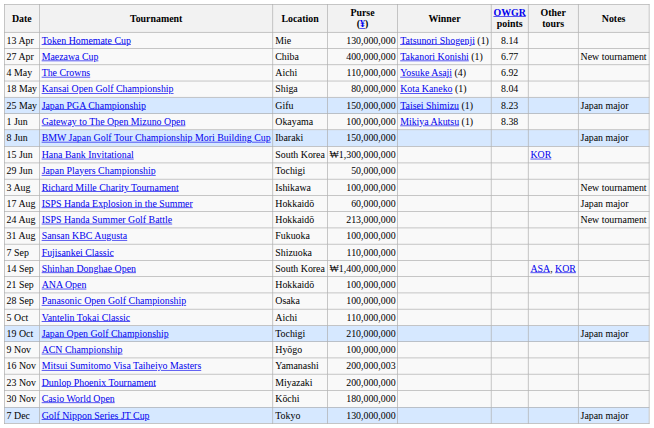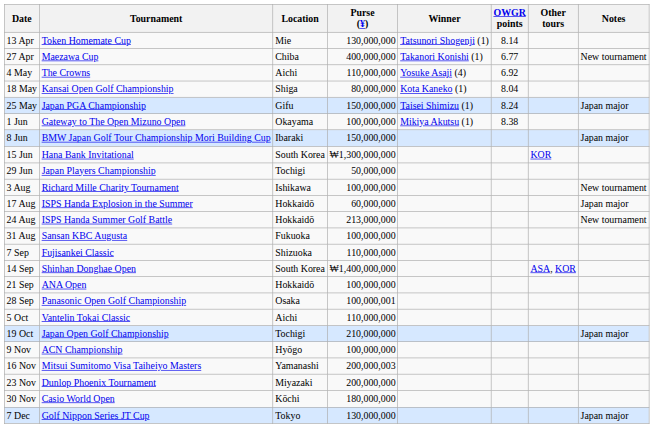 <table class="wikitable" style="font-size:95%">
 <tr>
 <th>Date</th>
 <th>Tournament</th>
 <th>Location</th>
 <th>Purse<br>(<a href='#'>¥</a>)</th>
 <th>Winner</th>
 <th><a href='#'>OWGR</a><br>points</th>
 <th>Other<br>tours</th>
 <th>Notes</th>
 </tr>
 <tr>
 <td>13 Apr</td>
 <td><a href='#'>Token Homemate Cup</a></td>
 <td>Mie</td>
 <td align=right>130,000,000</td>
 <td> <a href='#'>Tatsunori Shogenji</a> (1)</td>
 <td align=center>8.14</td>
 <td></td>
 <td></td>
 </tr>
 <tr>
 <td>27 Apr</td>
 <td><a href='#'>Maezawa Cup</a></td>
 <td>Chiba</td>
 <td align=right>400,000,000</td>
 <td> <a href='#'>Takanori Konishi</a> (1)</td>
 <td align=center>6.77</td>
 <td></td>
 <td>New tournament</td>
 </tr>
 <tr>
 <td>4 May</td>
 <td><a href='#'>The Crowns</a></td>
 <td>Aichi</td>
 <td align=right>110,000,000</td>
 <td> <a href='#'>Yosuke Asaji</a> (4)</td>
 <td align=center>6.92</td>
 <td></td>
 <td></td>
 </tr>
 <tr>
 <td>18 May</td>
 <td><a href='#'>Kansai Open Golf Championship</a></td>
 <td>Shiga</td>
 <td align=right>80,000,000</td>
 <td> <a href='#'>Kota Kaneko</a> (1)</td>
 <td align=center>8.04</td>
 <td></td>
 <td></td>
 </tr>
 <tr style="background:#D6E8FF;">
 <td>25 May</td>
 <td><a href='#'>Japan PGA Championship</a></td>
 <td>Gifu</td>
 <td align=right>150,000,000</td>
 <td> <a href='#'>Taisei Shimizu</a> (1)</td>
-<td align=center>8.23</td>
+<td align=center>8.24</td>
 <td></td>
 <td>Japan major</td>
 </tr>
 <tr>
 <td>1 Jun</td>
 <td><a href='#'>Gateway to The Open Mizuno Open</a></td>
 <td>Okayama</td>
 <td align=right>100,000,000</td>
 <td> <a href='#'>Mikiya Akutsu</a> (1)</td>
 <td align=center>8.38</td>
 <td></td>
 <td></td>
 </tr>
 <tr style="background:#D6E8FF;">
 <td>8 Jun</td>
 <td><a href='#'>BMW Japan Golf Tour Championship Mori Building Cup</a></td>
 <td>Ibaraki</td>
 <td align=right>150,000,000</td>
 <td></td>
 <td align=center></td>
 <td></td>
 <td>Japan major</td>
 </tr>
 <tr>
 <td>15 Jun</td>
 <td><a href='#'>Hana Bank Invitational</a></td>
 <td>South Korea</td>
 <td align=right>₩1,300,000,000</td>
 <td></td>
 <td align=center></td>
 <td><a href='#'>KOR</a></td>
 <td></td>
 </tr>
 <tr>
 <td>29 Jun</td>
 <td><a href='#'>Japan Players Championship</a></td>
 <td>Tochigi</td>
 <td align=right>50,000,000</td>
 <td></td>
 <td align=center></td>
 <td></td>
 <td></td>
 </tr>
 <tr>
 <td>3 Aug</td>
 <td><a href='#'>Richard Mille Charity Tournament</a></td>
 <td>Ishikawa</td>
 <td align=right>100,000,000</td>
 <td></td>
 <td align=center></td>
 <td></td>
 <td>New tournament</td>
 </tr>
 <tr>
 <td>17 Aug</td>
 <td><a href='#'>ISPS Handa Explosion in the Summer</a></td>
 <td>Hokkaidō</td>
 <td align=right>60,000,000</td>
 <td></td>
 <td align=center></td>
 <td></td>
 <td>Japan major</td>
 </tr>
 <tr>
 <td>24 Aug</td>
 <td><a href='#'>ISPS Handa Summer Golf Battle</a></td>
 <td>Hokkaidō</td>
 <td align=right>213,000,000</td>
 <td></td>
 <td align=center></td>
 <td></td>
 <td>New tournament</td>
 </tr>
 <tr>
 <td>31 Aug</td>
 <td><a href='#'>Sansan KBC Augusta</a></td>
 <td>Fukuoka</td>
 <td align=right>100,000,000</td>
 <td></td>
 <td align=center></td>
 <td></td>
 <td></td>
 </tr>
 <tr>
 <td>7 Sep</td>
 <td><a href='#'>Fujisankei Classic</a></td>
 <td>Shizuoka</td>
 <td align=right>110,000,000</td>
 <td></td>
 <td align=center></td>
 <td></td>
 <td></td>
 </tr>
 <tr>
 <td>14 Sep</td>
 <td><a href='#'>Shinhan Donghae Open</a></td>
 <td>South Korea</td>
 <td align=right>₩1,400,000,000</td>
 <td></td>
 <td align=center></td>
 <td><a href='#'>ASA</a>, <a href='#'>KOR</a></td>
 <td></td>
 </tr>
 <tr>
 <td>21 Sep</td>
 <td><a href='#'>ANA Open</a></td>
 <td>Hokkaidō</td>
 <td align=right>100,000,000</td>
 <td></td>
 <td align=center></td>
 <td></td>
 <td></td>
 </tr>
 <tr>
 <td>28 Sep</td>
 <td><a href='#'>Panasonic Open Golf Championship</a></td>
 <td>Osaka</td>
-<td align=right>100,000,000</td>
+<td align=right>100,000,001</td>
 <td></td>
 <td align=center></td>
 <td></td>
 <td></td>
 </tr>
 <tr>
 <td>5 Oct</td>
 <td><a href='#'>Vantelin Tokai Classic</a></td>
 <td>Aichi</td>
 <td align=right>110,000,000</td>
 <td></td>
 <td align=center></td>
 <td></td>
 <td></td>
 </tr>
 <tr style="background:#D6E8FF;">
 <td>19 Oct</td>
 <td><a href='#'>Japan Open Golf Championship</a></td>
 <td>Tochigi</td>
 <td align=right>210,000,000</td>
 <td></td>
 <td align=center></td>
 <td></td>
 <td>Japan major</td>
 </tr>
 <tr>
 <td>9 Nov</td>
 <td><a href='#'>ACN Championship</a></td>
 <td>Hyōgo</td>
 <td align=right>100,000,000</td>
 <td></td>
 <td align=center></td>
 <td></td>
 <td></td>
 </tr>
 <tr>
 <td>16 Nov</td>
 <td><a href='#'>Mitsui Sumitomo Visa Taiheiyo Masters</a></td>
 <td>Yamanashi</td>
 <td align=right>200,000,003</td>
 <td></td>
 <td align=center></td>
 <td></td>
 <td></td>
 </tr>
 <tr>
 <td>23 Nov</td>
 <td><a href='#'>Dunlop Phoenix Tournament</a></td>
 <td>Miyazaki</td>
 <td align=right>200,000,000</td>
 <td></td>
 <td align=center></td>
 <td></td>
 <td></td>
 </tr>
 <tr>
 <td>30 Nov</td>
 <td><a href='#'>Casio World Open</a></td>
 <td>Kōchi</td>
 <td align=right>180,000,000</td>
 <td></td>
 <td align=center></td>
 <td></td>
 <td></td>
 </tr>
 <tr style="background:#D6E8FF;">
 <td>7 Dec</td>
 <td><a href='#'>Golf Nippon Series JT Cup</a></td>
 <td>Tokyo</td>
 <td align=right>130,000,000</td>
 <td></td>
 <td align=center></td>
 <td></td>
 <td>Japan major</td>
 </tr>
 </table>
